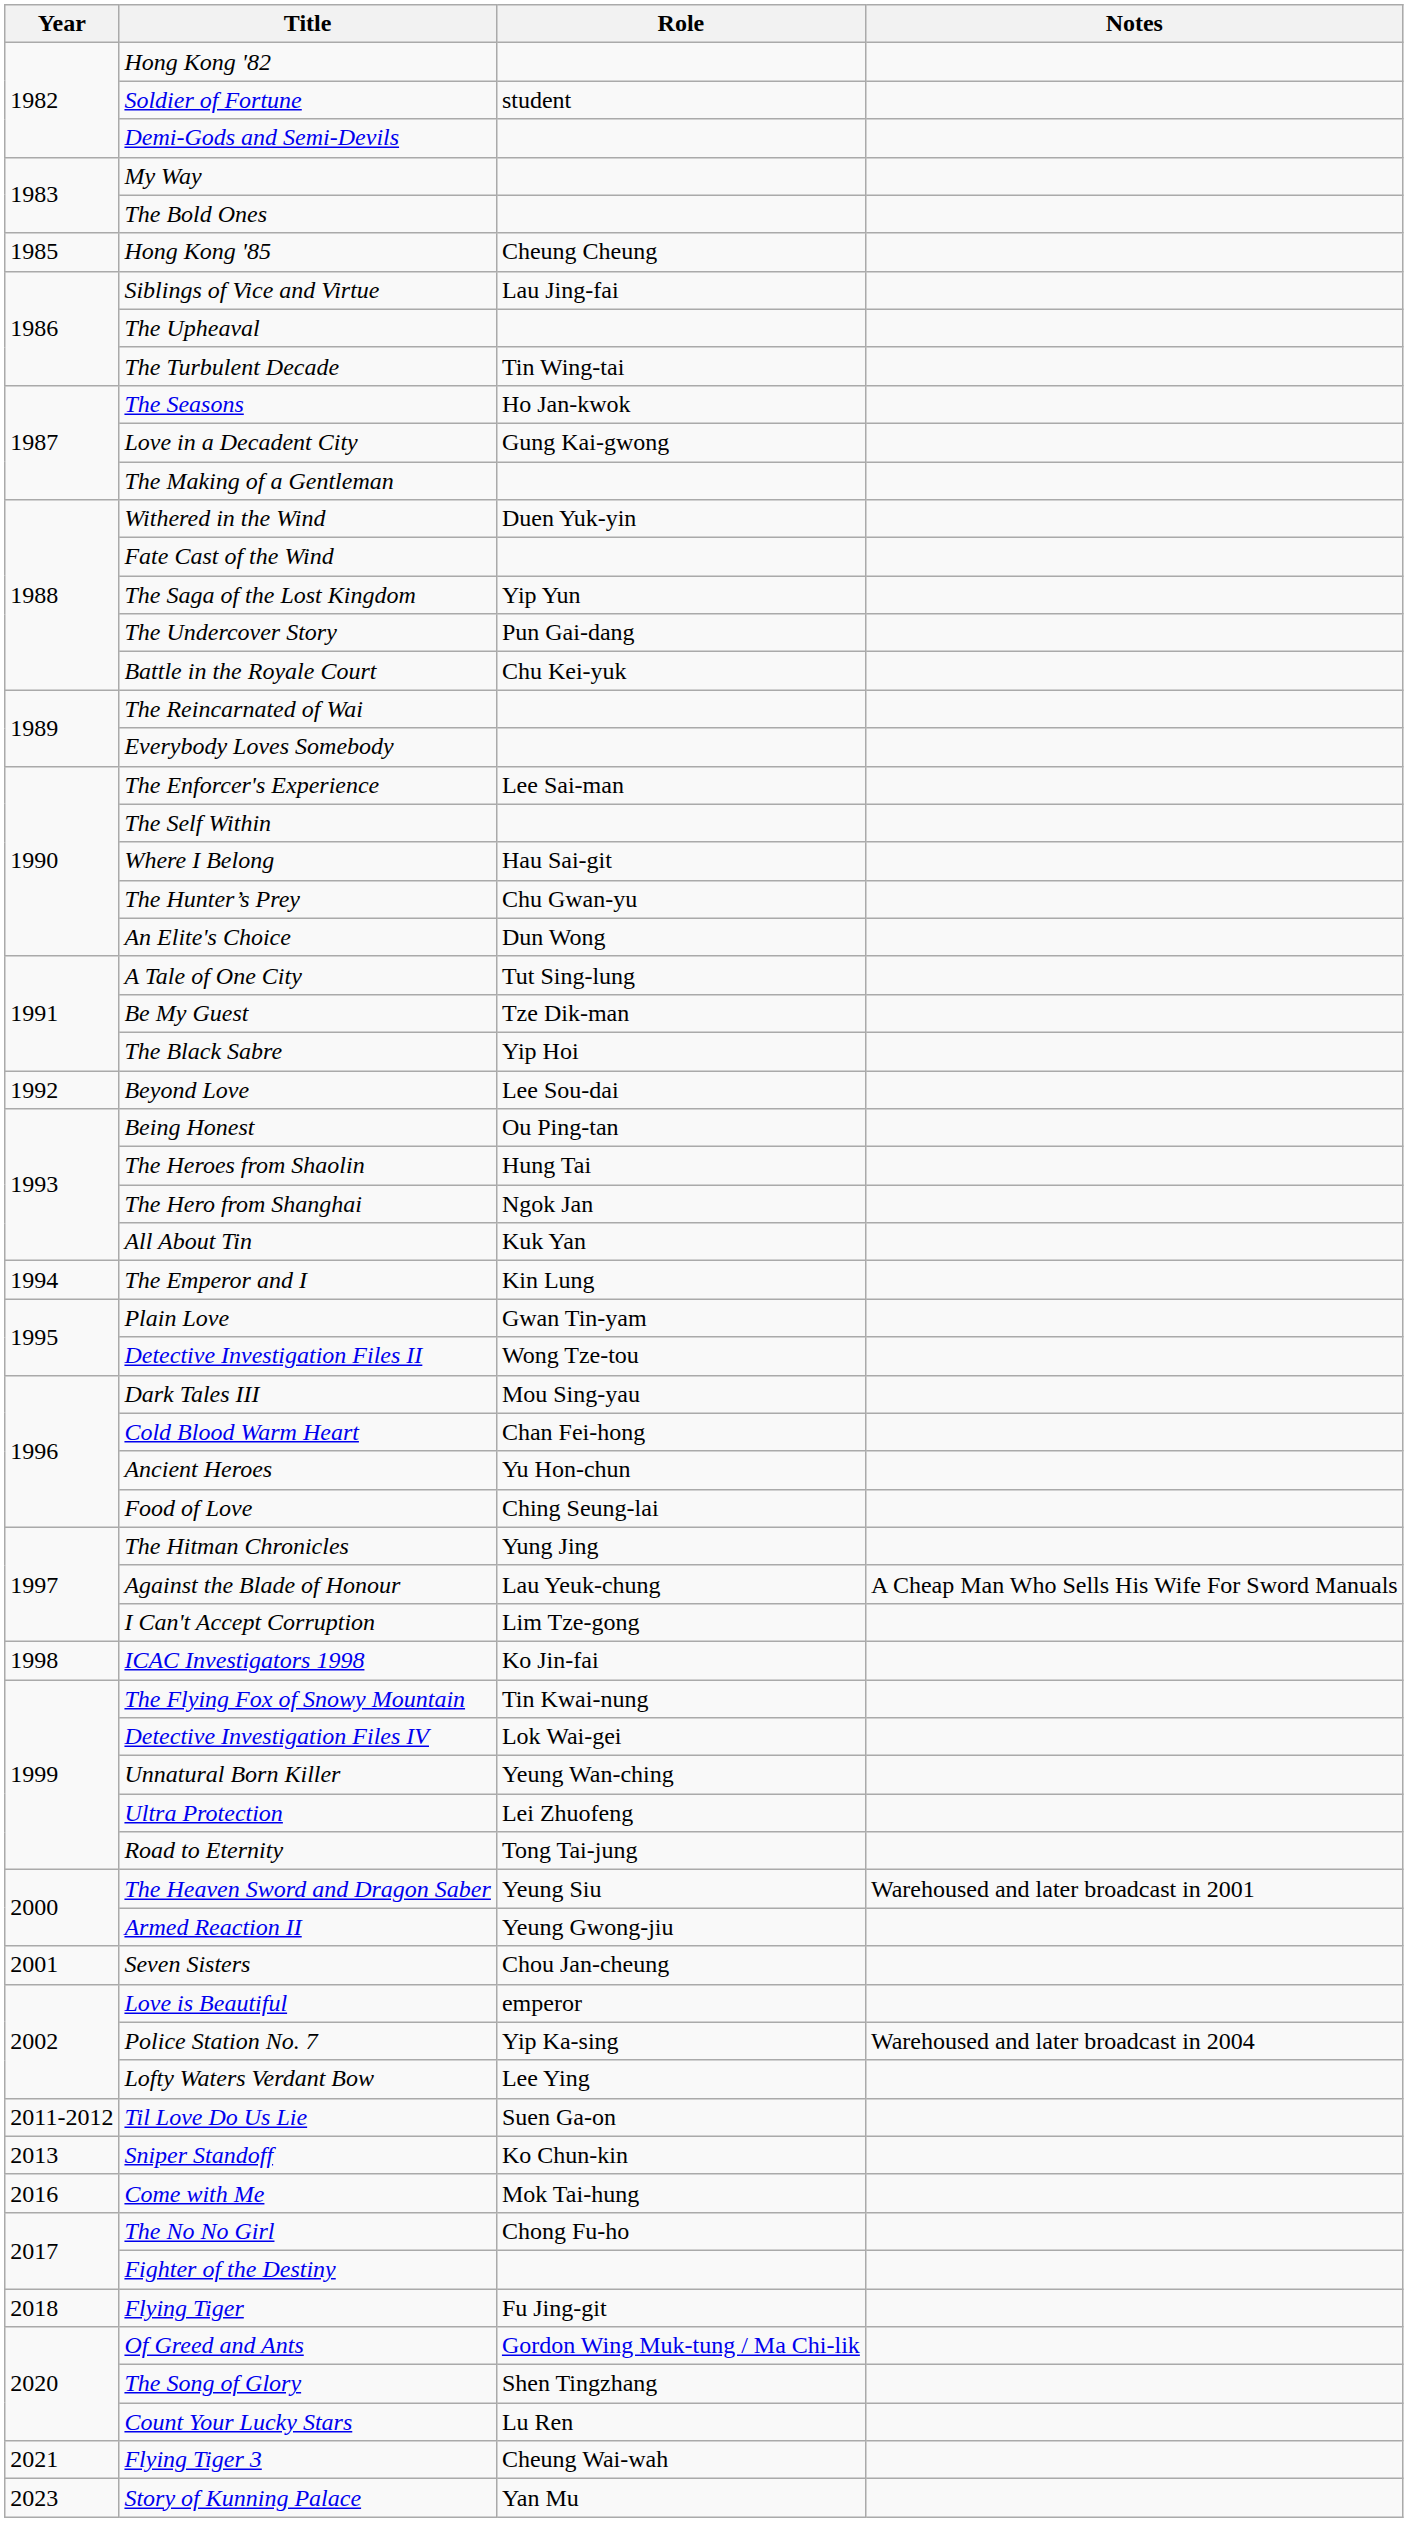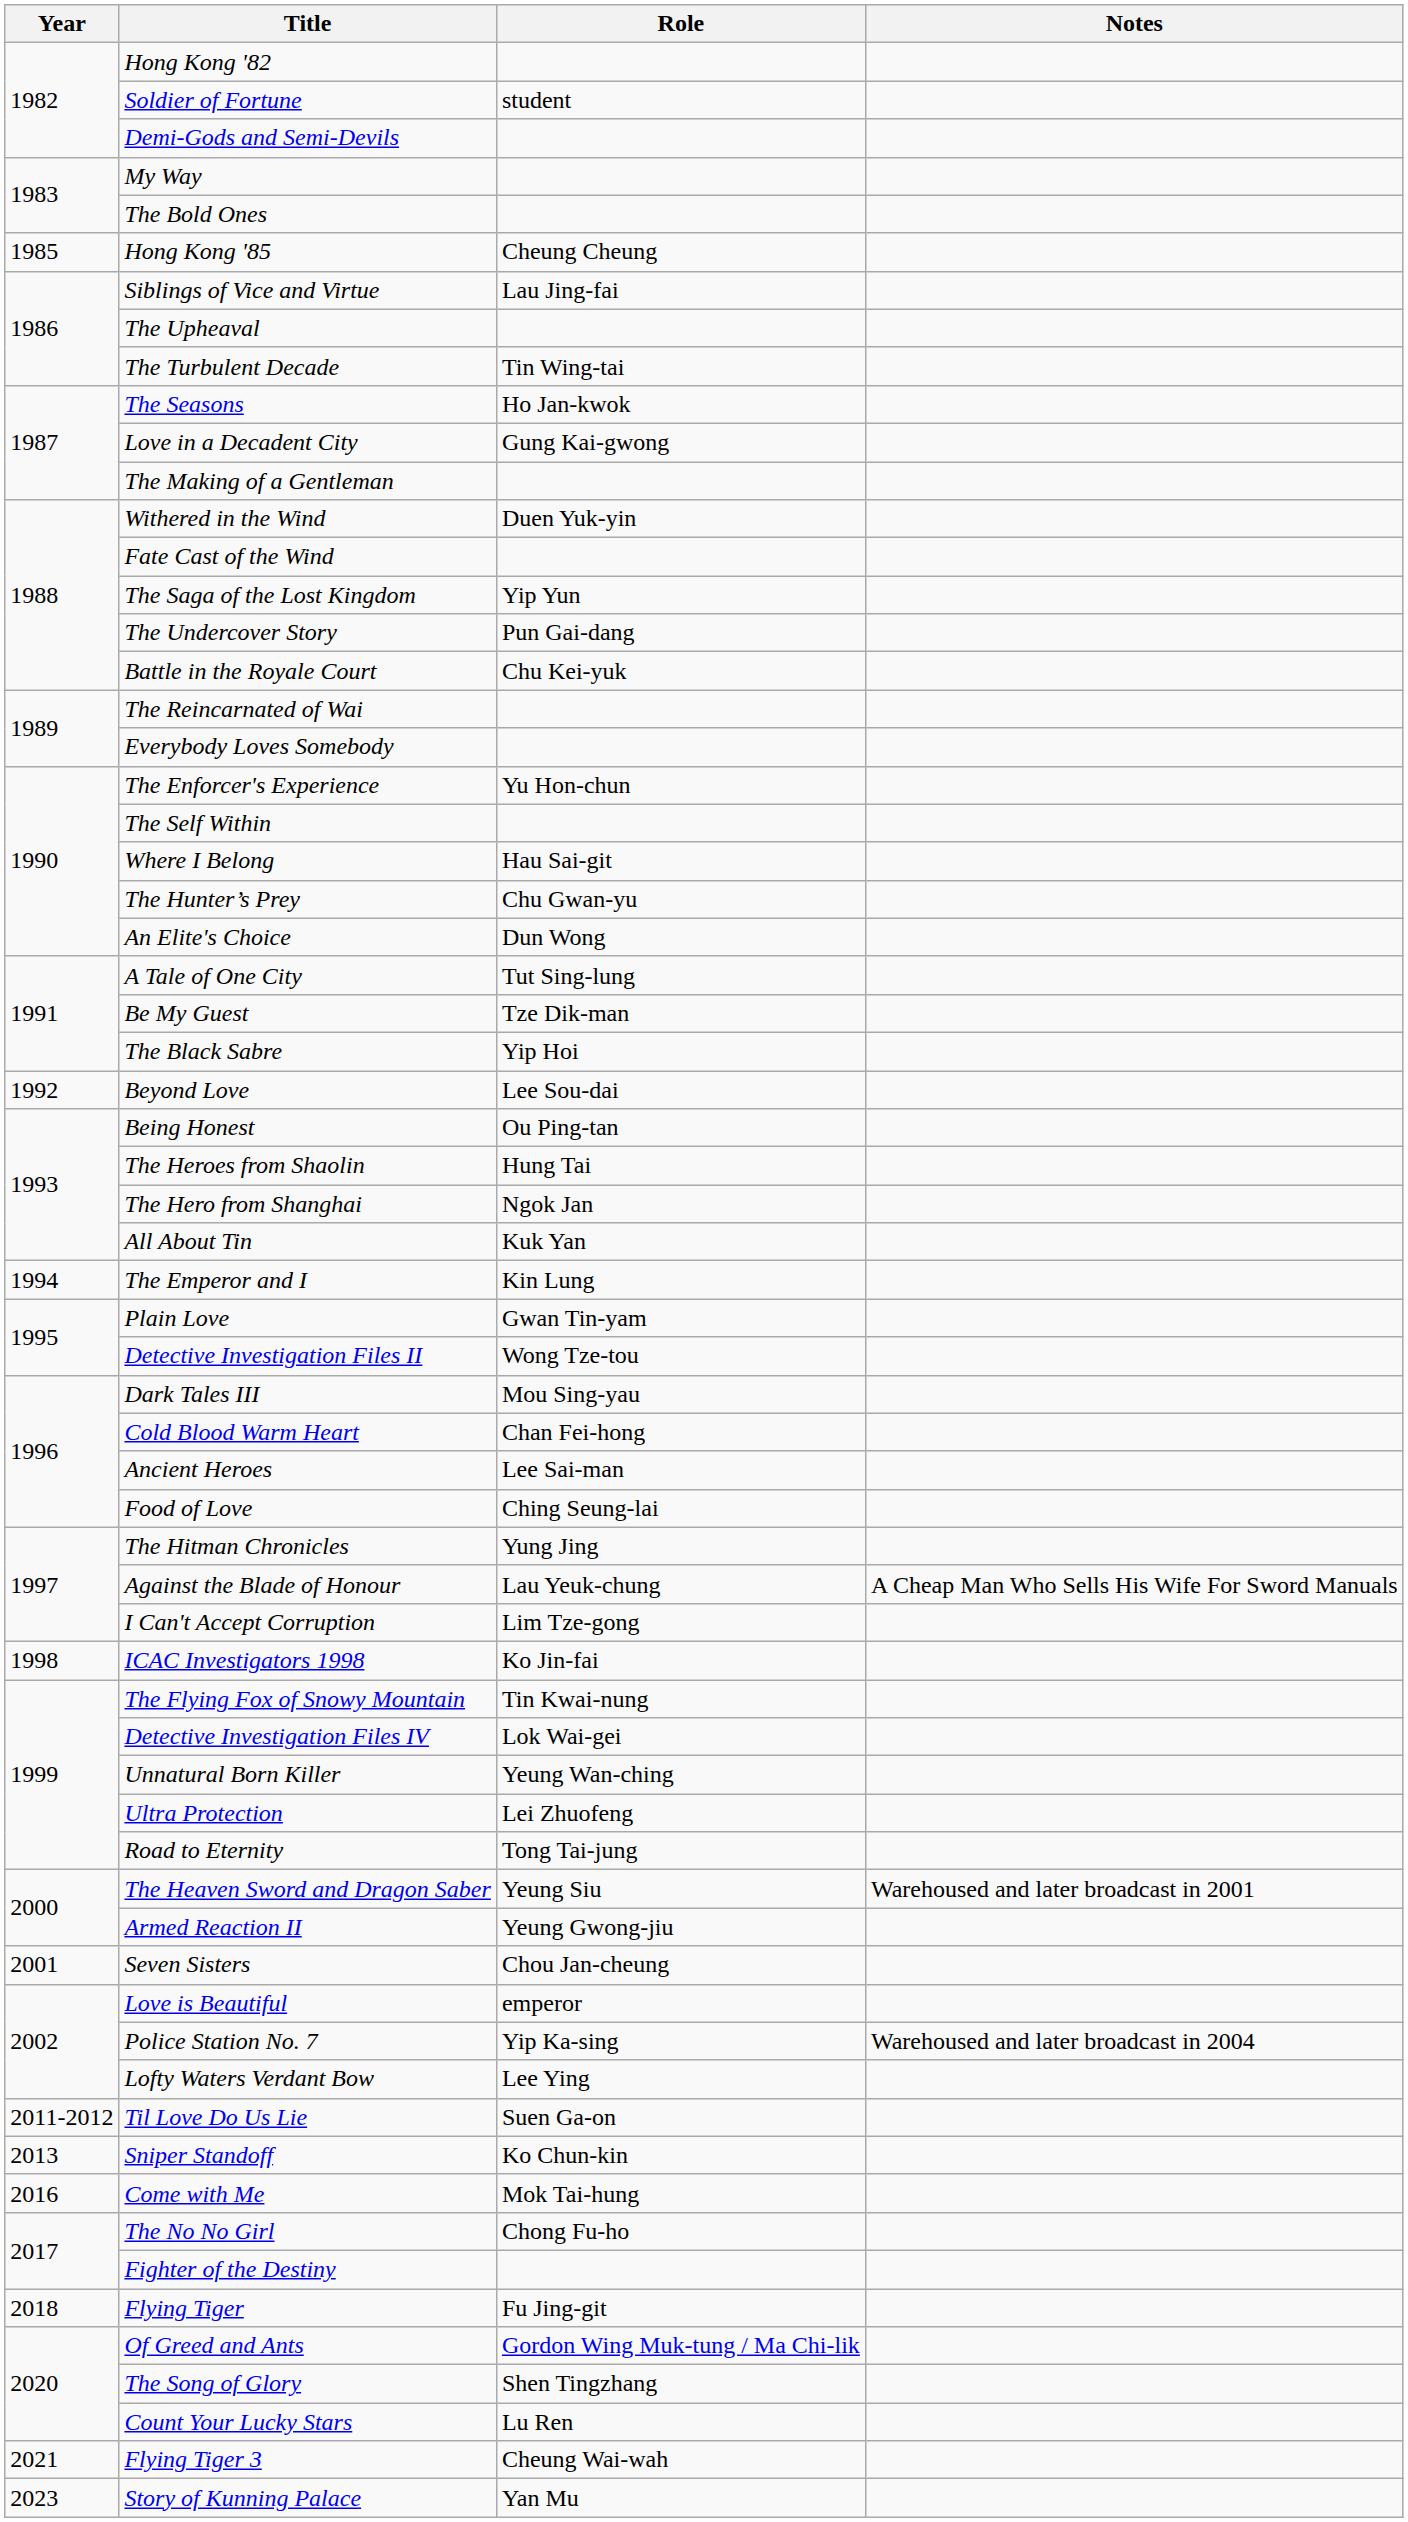 <table class="wikitable sortable">
 <tr>
 <th>Year</th>
 <th>Title</th>
 <th>Role</th>
 <th class="unsortable">Notes</th>
 </tr>
 <tr>
 <td rowspan=3>1982</td>
 <td><em>Hong Kong '82</em></td>
 <td></td>
 <td></td>
 </tr>
 <tr>
 <td><em><a href='#'>Soldier of Fortune</a></em></td>
 <td>student</td>
 <td></td>
 </tr>
 <tr>
 <td><em><a href='#'>Demi-Gods and Semi-Devils</a></em></td>
 <td></td>
 <td></td>
 </tr>
 <tr>
 <td rowspan=2>1983</td>
 <td><em>My Way</em></td>
 <td></td>
 <td></td>
 </tr>
 <tr>
 <td><em>The Bold Ones</em></td>
 <td></td>
 <td></td>
 </tr>
 <tr>
 <td>1985</td>
 <td><em>Hong Kong '85</em></td>
 <td>Cheung Cheung</td>
 <td></td>
 </tr>
 <tr>
 <td rowspan=3>1986</td>
 <td><em>Siblings of Vice and Virtue</em></td>
 <td>Lau Jing-fai</td>
 <td></td>
 </tr>
 <tr>
 <td><em>The Upheaval</em></td>
 <td></td>
 <td></td>
 </tr>
 <tr>
 <td><em>The Turbulent Decade</em></td>
 <td>Tin Wing-tai</td>
 <td></td>
 </tr>
 <tr>
 <td rowspan=3>1987</td>
 <td><em><a href='#'>The Seasons</a></em></td>
 <td>Ho Jan-kwok</td>
 <td></td>
 </tr>
 <tr>
 <td><em>Love in a Decadent City</em></td>
 <td>Gung Kai-gwong</td>
 <td></td>
 </tr>
 <tr>
 <td><em>The Making of a Gentleman</em></td>
 <td></td>
 <td></td>
 </tr>
 <tr>
 <td rowspan=5>1988</td>
 <td><em>Withered in the Wind</em></td>
 <td>Duen Yuk-yin</td>
 <td></td>
 </tr>
 <tr>
 <td><em>Fate Cast of the Wind</em></td>
 <td></td>
 <td></td>
 </tr>
 <tr>
 <td><em>The Saga of the Lost Kingdom</em></td>
 <td>Yip Yun</td>
 <td></td>
 </tr>
 <tr>
 <td><em>The Undercover Story</em></td>
 <td>Pun Gai-dang</td>
 <td></td>
 </tr>
 <tr>
 <td><em>Battle in the Royale Court</em></td>
 <td>Chu Kei-yuk</td>
 <td></td>
 </tr>
 <tr>
 <td rowspan=2>1989</td>
 <td><em>The Reincarnated of Wai</em></td>
 <td></td>
 <td></td>
 </tr>
 <tr>
 <td><em>Everybody Loves Somebody</em></td>
 <td></td>
 <td></td>
 </tr>
 <tr>
 <td rowspan=5>1990</td>
 <td><em>The Enforcer's Experience</em></td>
-<td>Lee Sai-man</td>
+<td>Yu Hon-chun</td>
 <td></td>
 </tr>
 <tr>
 <td><em>The Self Within</em></td>
 <td></td>
 <td></td>
 </tr>
 <tr>
 <td><em>Where I Belong</em></td>
 <td>Hau Sai-git</td>
 <td></td>
 </tr>
 <tr>
 <td><em>The Hunter’s Prey</em></td>
 <td>Chu Gwan-yu</td>
 <td></td>
 </tr>
 <tr>
 <td><em>An Elite's Choice</em></td>
 <td>Dun Wong</td>
 <td></td>
 </tr>
 <tr>
 <td rowspan=3>1991</td>
 <td><em>A Tale of One City</em></td>
 <td>Tut Sing-lung</td>
 <td></td>
 </tr>
 <tr>
 <td><em>Be My Guest</em></td>
 <td>Tze Dik-man</td>
 <td></td>
 </tr>
 <tr>
 <td><em>The Black Sabre</em></td>
 <td>Yip Hoi</td>
 <td></td>
 </tr>
 <tr>
 <td>1992</td>
 <td><em>Beyond Love</em></td>
 <td>Lee Sou-dai</td>
 <td></td>
 </tr>
 <tr>
 <td rowspan=4>1993</td>
 <td><em>Being Honest</em></td>
 <td>Ou Ping-tan</td>
 <td></td>
 </tr>
 <tr>
 <td><em>The Heroes from Shaolin</em></td>
 <td>Hung Tai</td>
 <td></td>
 </tr>
 <tr>
 <td><em>The Hero from Shanghai</em></td>
 <td>Ngok Jan</td>
 <td></td>
 </tr>
 <tr>
 <td><em>All About Tin</em></td>
 <td>Kuk Yan</td>
 <td></td>
 </tr>
 <tr>
 <td>1994</td>
 <td><em>The Emperor and I</em></td>
 <td>Kin Lung</td>
 <td></td>
 </tr>
 <tr>
 <td rowspan=2>1995</td>
 <td><em>Plain Love</em></td>
 <td>Gwan Tin-yam</td>
 <td></td>
 </tr>
 <tr>
 <td><em><a href='#'>Detective Investigation Files II</a></em></td>
 <td>Wong Tze-tou</td>
 <td></td>
 </tr>
 <tr>
 <td rowspan=4>1996</td>
 <td><em>Dark Tales III</em></td>
 <td>Mou Sing-yau</td>
 <td></td>
 </tr>
 <tr>
 <td><em><a href='#'>Cold Blood Warm Heart</a></em></td>
 <td>Chan Fei-hong</td>
 <td></td>
 </tr>
 <tr>
 <td><em>Ancient Heroes</em></td>
-<td>Yu Hon-chun</td>
+<td>Lee Sai-man</td>
 <td></td>
 </tr>
 <tr>
 <td><em>Food of Love</em></td>
 <td>Ching Seung-lai</td>
 <td></td>
 </tr>
 <tr>
 <td rowspan=3>1997</td>
 <td><em>The Hitman Chronicles</em></td>
 <td>Yung Jing</td>
 <td></td>
 </tr>
 <tr>
 <td><em>Against the Blade of Honour</em></td>
 <td>Lau Yeuk-chung</td>
 <td>A Cheap Man Who Sells His Wife For Sword Manuals</td>
 </tr>
 <tr>
 <td><em>I Can't Accept Corruption</em></td>
 <td>Lim Tze-gong</td>
 <td></td>
 </tr>
 <tr>
 <td>1998</td>
 <td><em><a href='#'>ICAC Investigators 1998</a></em></td>
 <td>Ko Jin-fai</td>
 <td></td>
 </tr>
 <tr>
 <td rowspan=5>1999</td>
 <td><em><a href='#'>The Flying Fox of Snowy Mountain</a></em></td>
 <td>Tin Kwai-nung</td>
 <td></td>
 </tr>
 <tr>
 <td><em><a href='#'>Detective Investigation Files IV</a></em></td>
 <td>Lok Wai-gei</td>
 <td></td>
 </tr>
 <tr>
 <td><em>Unnatural Born Killer</em></td>
 <td>Yeung Wan-ching</td>
 <td></td>
 </tr>
 <tr>
 <td><em><a href='#'>Ultra Protection</a></em></td>
 <td>Lei Zhuofeng</td>
 <td></td>
 </tr>
 <tr>
 <td><em>Road to Eternity</em></td>
 <td>Tong Tai-jung</td>
 <td></td>
 </tr>
 <tr>
 <td rowspan=2>2000</td>
 <td><em><a href='#'>The Heaven Sword and Dragon Saber</a></em></td>
 <td>Yeung Siu</td>
 <td>Warehoused and later broadcast in 2001</td>
 </tr>
 <tr>
 <td><em><a href='#'>Armed Reaction II</a></em></td>
 <td>Yeung Gwong-jiu</td>
 <td></td>
 </tr>
 <tr>
 <td>2001</td>
 <td><em>Seven Sisters</em></td>
 <td>Chou Jan-cheung</td>
 <td></td>
 </tr>
 <tr>
 <td rowspan=3>2002</td>
 <td><em><a href='#'>Love is Beautiful</a></em></td>
 <td>emperor</td>
 <td></td>
 </tr>
 <tr>
 <td><em>Police Station No. 7</em></td>
 <td>Yip Ka-sing</td>
 <td>Warehoused and later broadcast in 2004</td>
 </tr>
 <tr>
 <td><em>Lofty Waters Verdant Bow</em></td>
 <td>Lee Ying</td>
 <td></td>
 </tr>
 <tr>
 <td>2011-2012</td>
 <td><em><a href='#'>Til Love Do Us Lie</a></em></td>
 <td>Suen Ga-on</td>
 <td></td>
 </tr>
 <tr>
 <td>2013</td>
 <td><em><a href='#'>Sniper Standoff</a></em></td>
 <td>Ko Chun-kin</td>
 <td></td>
 </tr>
 <tr>
 <td>2016</td>
 <td><em><a href='#'>Come with Me</a></em></td>
 <td>Mok Tai-hung</td>
 <td></td>
 </tr>
 <tr>
 <td rowspan=2>2017</td>
 <td><em><a href='#'>The No No Girl</a></em></td>
 <td>Chong Fu-ho</td>
 <td></td>
 </tr>
 <tr>
 <td><em><a href='#'>Fighter of the Destiny</a></em></td>
 <td></td>
 <td></td>
 </tr>
 <tr>
 <td>2018</td>
 <td><em><a href='#'>Flying Tiger</a></em></td>
 <td>Fu Jing-git</td>
 <td></td>
 </tr>
 <tr>
 <td rowspan=3>2020</td>
 <td><em><a href='#'>Of Greed and Ants</a></em></td>
 <td><a href='#'>Gordon Wing Muk-tung / Ma Chi-lik</a></td>
 <td></td>
 </tr>
 <tr>
 <td><em><a href='#'>The Song of Glory</a></em></td>
 <td>Shen Tingzhang</td>
 <td></td>
 </tr>
 <tr>
 <td><em><a href='#'>Count Your Lucky Stars</a></em></td>
 <td>Lu Ren</td>
 <td></td>
 </tr>
 <tr>
 <td>2021</td>
 <td><em><a href='#'>Flying Tiger 3</a></em></td>
 <td>Cheung Wai-wah</td>
 <td></td>
 </tr>
 <tr>
 <td>2023</td>
 <td><em><a href='#'>Story of Kunning Palace</a></em></td>
 <td>Yan Mu</td>
 <td></td>
 </tr>
 </table>
